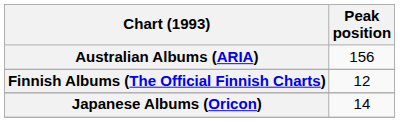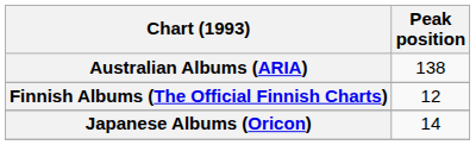 <table class="wikitable sortable plainrowheaders">
 <tr>
 <th>Chart (1993)</th>
 <th>Peak<br>position</th>
 </tr>
 <tr>
 <th scope="row">Australian Albums (<a href='#'>ARIA</a>)</th>
-<td align="center">156</td>
+<td align="center">138</td>
 </tr>
 <tr>
 </tr>
 <tr>
 <th scope="row">Finnish Albums (<a href='#'>The Official Finnish Charts</a>)</th>
 <td align="center">12</td>
 </tr>
 <tr>
 </tr>
 <tr>
 </tr>
 <tr>
 <th scope="row">Japanese Albums (<a href='#'>Oricon</a>)</th>
 <td align="center">14</td>
 </tr>
 <tr>
 </tr>
 <tr>
 </tr>
 <tr>
 </tr>
 <tr>
 </tr>
 </table>
